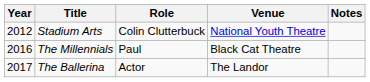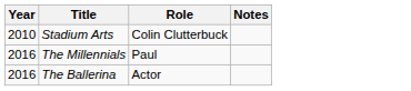 <table class="wikitable sortable plainrowheaders">
 <tr>
 <th scope="col">Year</th>
 <th scope="col">Title</th>
 <th scope="col" class="unsortable">Role</th>
-<th scope="col" class="unsortable">Venue</th>
 <th scope="col" class="unsortable">Notes</th>
 </tr>
 <tr>
-<td scope="row">2012</td>
+<td scope="row">2010</td>
 <td><em>Stadium Arts</em></td>
 <td>Colin Clutterbuck</td>
-<td><a href='#'>National Youth Theatre</a></td>
 <td></td>
 </tr>
 <tr>
 <td scope="row">2016</td>
 <td><em>The Millennials</em></td>
 <td>Paul</td>
-<td>Black Cat Theatre</td>
 <td></td>
 </tr>
 <tr>
-<td scope="row">2017</td>
+<td scope="row">2016</td>
 <td><em>The Ballerina</em></td>
 <td>Actor</td>
-<td>The Landor</td>
 <td></td>
 </tr>
 </table>
